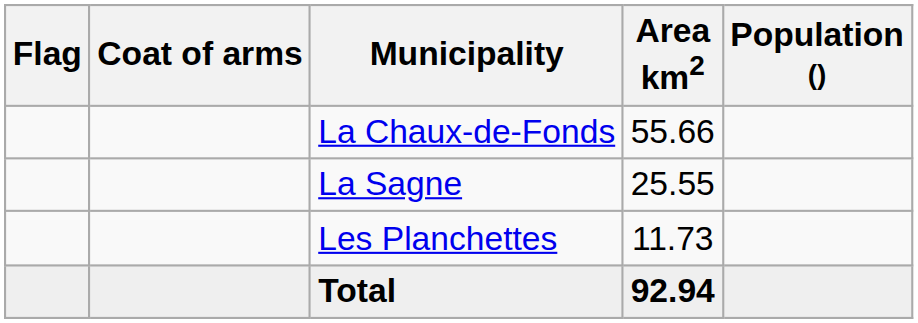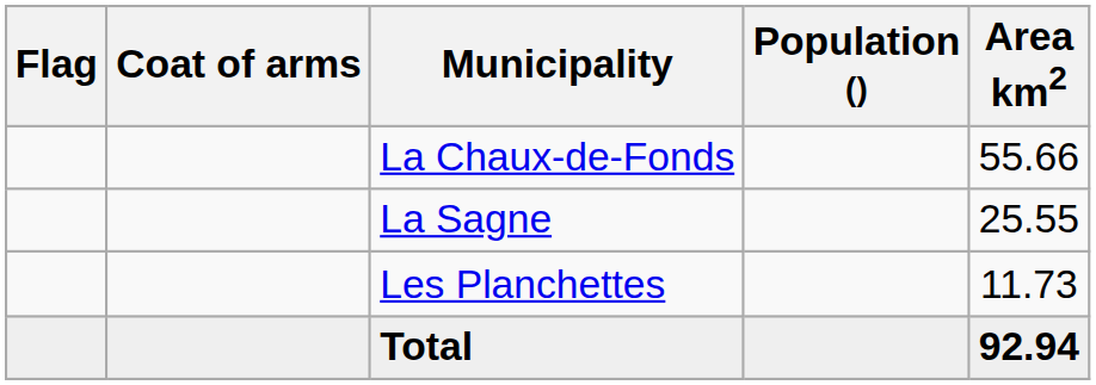 <table class="wikitable">
 <tr>
 <th>Flag</th>
 <th>Coat of arms</th>
 <th>Municipality</th>
+<th>Population<br><small>()</small></th>
 <th>Area <br>km<sup>2</sup></th>
-<th>Population<br><small>()</small></th>
 </tr>
 <tr>
 <td></td>
 <td></td>
 <td><a href='#'>La Chaux-de-Fonds</a></td>
+<td align="center"></td>
 <td align="center">55.66</td>
-<td align="center"></td>
 </tr>
 <tr>
 <td></td>
 <td></td>
 <td><a href='#'>La Sagne</a></td>
+<td align="center"></td>
 <td align="center">25.55</td>
-<td align="center"></td>
 </tr>
 <tr>
 <td></td>
 <td></td>
 <td><a href='#'>Les Planchettes</a></td>
+<td align="center"></td>
 <td align="center">11.73</td>
-<td align="center"></td>
 </tr>
 <tr>
 <td bgcolor="#EFEFEF"></td>
 <td bgcolor="#EFEFEF"></td>
 <td bgcolor="#EFEFEF"><strong>Total</strong></td>
+<td bgcolor="#EFEFEF" align="center"></td>
 <td bgcolor="#EFEFEF" align="center"><strong>92.94</strong></td>
-<td bgcolor="#EFEFEF" align="center"></td>
 </tr>
 </table>
